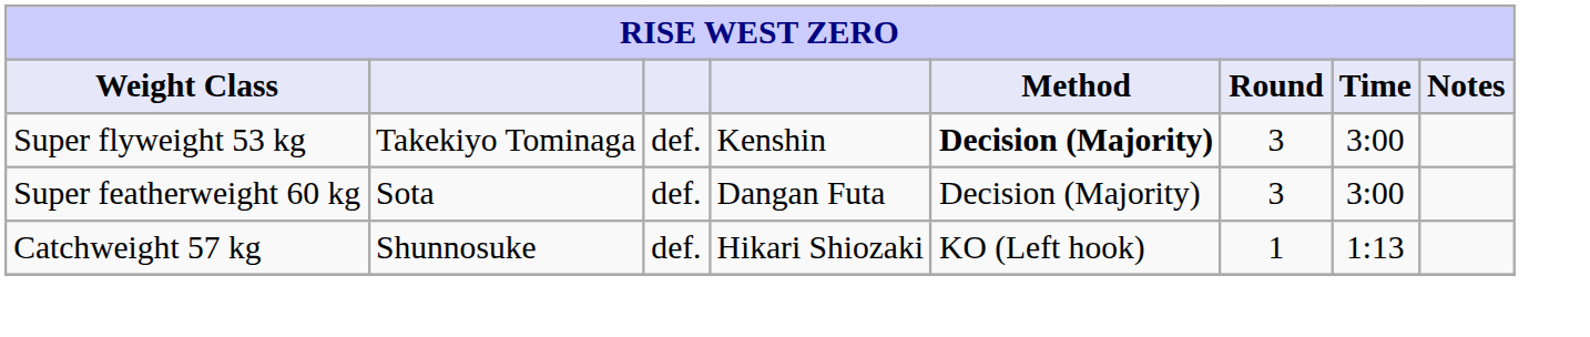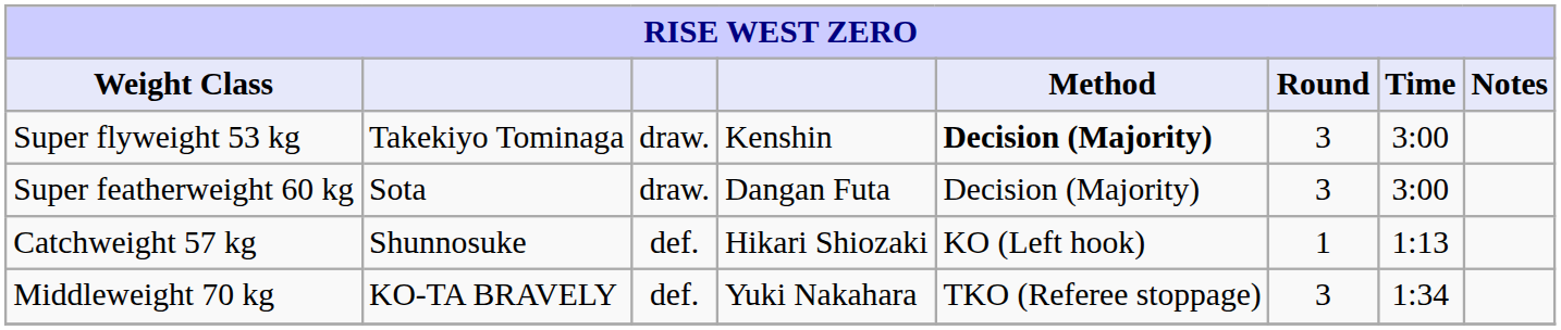 <table class="wikitable" style="font-size: 80%;">
 <tr>
 <th colspan="8" style="background-color: #ccf; color: #000080; text-align: center;"><strong>RISE WEST ZERO</strong></th>
 </tr>
 <tr>
 <th colspan="1" style="background-color: #E6E8FA; color: #000000; text-align: center;">Weight Class</th>
 <th colspan="1" style="background-color: #E6E8FA; color: #000000; text-align: center;"></th>
 <th colspan="1" style="background-color: #E6E8FA; color: #000000; text-align: center;"></th>
 <th colspan="1" style="background-color: #E6E8FA; color: #000000; text-align: center;"></th>
 <th colspan="1" style="background-color: #E6E8FA; color: #000000; text-align: center;">Method</th>
 <th colspan="1" style="background-color: #E6E8FA; color: #000000; text-align: center;">Round</th>
 <th colspan="1" style="background-color: #E6E8FA; color: #000000; text-align: center;">Time</th>
 <th colspan="1" style="background-color: #E6E8FA; color: #000000; text-align: center;">Notes</th>
 </tr>
 <tr>
 <td>Super flyweight 53 kg</td>
 <td> Takekiyo Tominaga</td>
-<td align="center">def.</td>
+<td align="center">draw.</td>
 <td> Kenshin</td>
 <td><strong>Decision (Majority)</strong></td>
 <td align="center">3</td>
 <td align="center">3:00</td>
 <td></td>
 </tr>
 <tr>
 <td>Super featherweight 60 kg</td>
 <td> Sota</td>
-<td align="center">def.</td>
+<td align="center">draw.</td>
 <td> Dangan Futa</td>
 <td>Decision (Majority)</td>
 <td align="center">3</td>
 <td align="center">3:00</td>
 <td></td>
 </tr>
 <tr>
 <td>Catchweight 57 kg</td>
 <td> Shunnosuke</td>
 <td align="center">def.</td>
 <td> Hikari Shiozaki</td>
 <td>KO (Left hook)</td>
 <td align="center">1</td>
 <td align="center">1:13</td>
 <td></td>
 </tr>
 <tr>
+<td>Middleweight 70 kg</td>
+<td> KO-TA BRAVELY</td>
+<td align="center">def.</td>
+<td> Yuki Nakahara</td>
+<td>TKO (Referee stoppage)</td>
+<td align="center">3</td>
+<td align="center">1:34</td>
+<td></td>
+</tr>
+<tr>
 </tr>
 </table>
